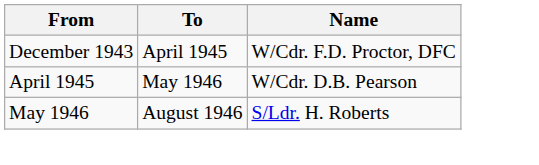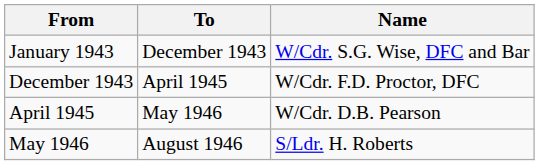 <table class="wikitable">
 <tr>
 <th>From</th>
 <th>To</th>
 <th>Name</th>
+</tr>
+<tr>
+<td>January 1943</td>
+<td>December 1943</td>
+<td><a href='#'>W/Cdr.</a> S.G. Wise, <a href='#'>DFC</a> and Bar</td>
 </tr>
 <tr>
 <td>December 1943</td>
 <td>April 1945</td>
 <td>W/Cdr. F.D. Proctor, DFC</td>
 </tr>
 <tr>
 <td>April 1945</td>
 <td>May 1946</td>
 <td>W/Cdr. D.B. Pearson</td>
 </tr>
 <tr>
 <td>May 1946</td>
 <td>August 1946</td>
 <td><a href='#'>S/Ldr.</a> H. Roberts</td>
 </tr>
 </table>
